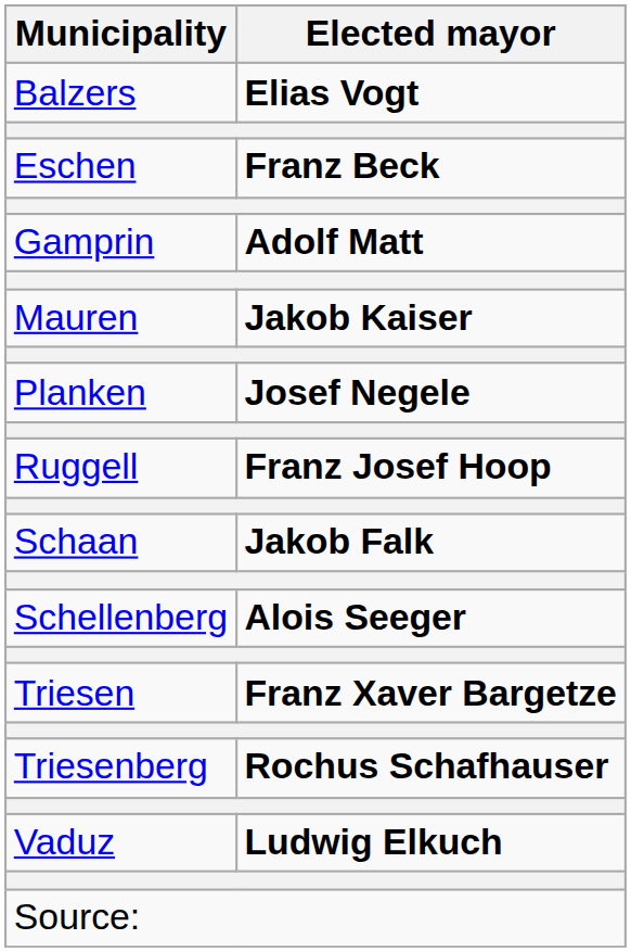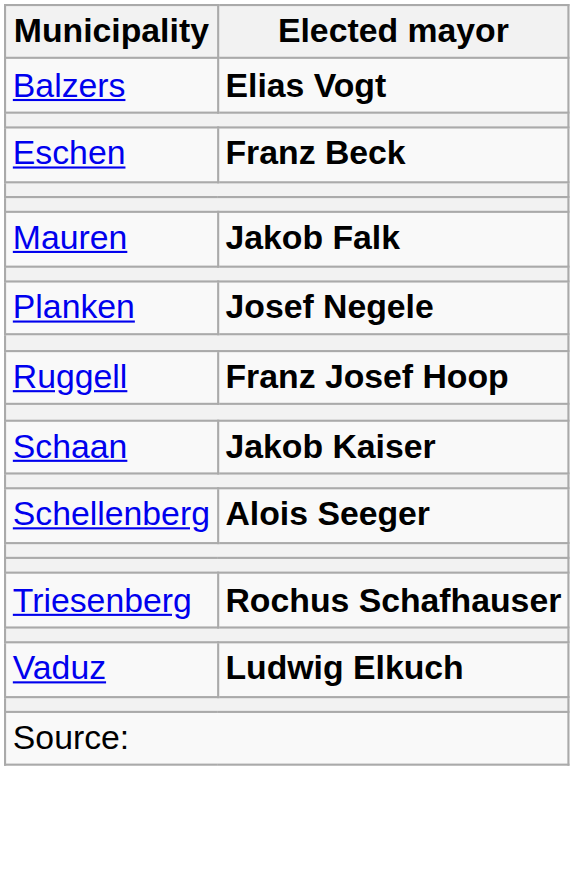 <table class="wikitable" style="text-align:right">
 <tr>
 <th>Municipality</th>
 <th>Elected mayor</th>
 </tr>
 <tr>
 <td align="left"><a href='#'>Balzers</a></td>
 <td align="left"><strong>Elias Vogt</strong></td>
 </tr>
 <tr>
 <th colspan="2"></th>
 </tr>
 <tr>
 <td align="left"><a href='#'>Eschen</a></td>
 <td align="left"><strong>Franz Beck</strong></td>
 </tr>
 <tr>
 <th colspan="2"></th>
 </tr>
 <tr>
-<td align="left"><a href='#'>Gamprin</a></td>
-<td align="left"><strong>Adolf Matt</strong></td>
-</tr>
-<tr>
 <th colspan="2"></th>
 </tr>
 <tr>
 <td align="left"><a href='#'>Mauren</a></td>
-<td align="left"><strong>Jakob Kaiser</strong></td>
+<td align="left"><strong>Jakob Falk</strong></td>
 </tr>
 <tr>
 <th colspan="2"></th>
 </tr>
 <tr>
 <td align="left"><a href='#'>Planken</a></td>
 <td align="left"><strong>Josef Negele</strong></td>
 </tr>
 <tr>
 <th colspan="2"></th>
 </tr>
 <tr>
 <td align="left"><a href='#'>Ruggell</a></td>
 <td align="left"><strong>Franz Josef Hoop</strong></td>
 </tr>
 <tr>
 <th colspan="2"></th>
 </tr>
 <tr>
 <td align="left"><a href='#'>Schaan</a></td>
-<td align="left"><strong>Jakob Falk</strong></td>
+<td align="left"><strong>Jakob Kaiser</strong></td>
 </tr>
 <tr>
 <th colspan="2"></th>
 </tr>
 <tr>
 <td align="left"><a href='#'>Schellenberg</a></td>
 <td align="left"><strong>Alois Seeger</strong></td>
 </tr>
 <tr>
 <th colspan="2"></th>
-</tr>
-<tr>
-<td align="left"><a href='#'>Triesen</a></td>
-<td align="left"><strong>Franz Xaver Bargetze</strong></td>
 </tr>
 <tr>
 <th colspan="2"></th>
 </tr>
 <tr>
 <td align="left"><a href='#'>Triesenberg</a></td>
 <td align="left"><strong>Rochus Schafhauser</strong></td>
 </tr>
 <tr>
 <th colspan="2"></th>
 </tr>
 <tr>
 <td align="left"><a href='#'>Vaduz</a></td>
 <td align="left"><strong>Ludwig Elkuch</strong></td>
 </tr>
 <tr>
 <th colspan="2"></th>
 </tr>
 <tr>
 <td colspan="2" align="left">Source: </td>
 </tr>
 </table>
